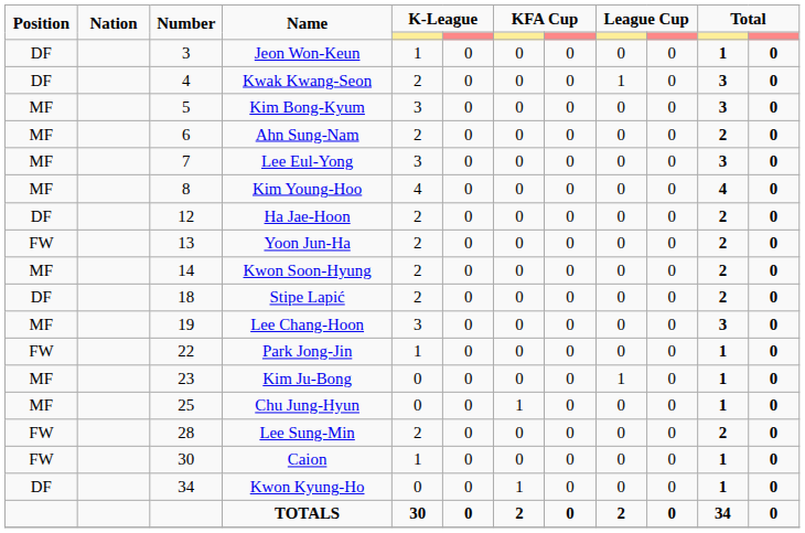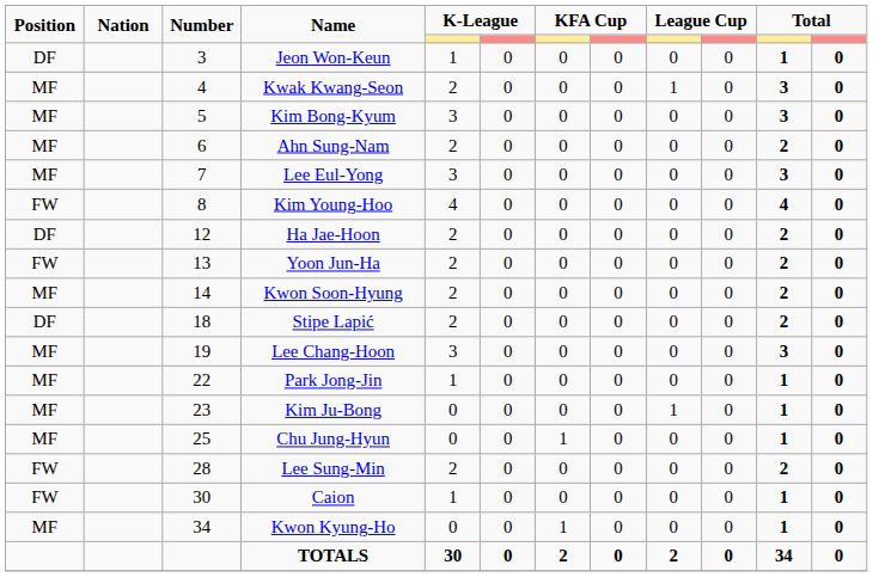 <table class="wikitable" style="font-size: 95%; text-align: center;">
 <tr>
 <td rowspan="2" width="60" align="center"><strong>Position</strong></td>
 <td rowspan="2" width="60" align="center"><strong>Nation</strong></td>
 <td rowspan="2" width="60" align="center"><strong>Number</strong></td>
 <td rowspan="2" width="150" align="center"><strong>Name</strong></td>
 <td colspan="2" width="80" align="center"><strong>K-League</strong></td>
 <td colspan="2" width="80" align="center"><strong>KFA Cup</strong></td>
 <td colspan="2" width="80" align="center"><strong>League Cup</strong></td>
 <td colspan="2" width="80" align="center"><strong>Total</strong></td>
 </tr>
 <tr>
 <th width="40" style="background: #FFEE99"></th>
 <th width="40" style="background: #FF8888"></th>
 <th width="40" style="background: #FFEE99"></th>
 <th width="40" style="background: #FF8888"></th>
 <th width="40" style="background: #FFEE99"></th>
 <th width="40" style="background: #FF8888"></th>
 <th width="40" style="background: #FFEE99"></th>
 <th width="40" style="background: #FF8888"></th>
 </tr>
 <tr>
 <td>DF</td>
 <td></td>
 <td>3</td>
 <td><a href='#'>Jeon Won-Keun</a></td>
 <td>1</td>
 <td>0</td>
 <td>0</td>
 <td>0</td>
 <td>0</td>
 <td>0</td>
 <td><strong>1</strong></td>
 <td><strong>0</strong></td>
 </tr>
 <tr>
-<td>DF</td>
+<td>MF</td>
 <td></td>
 <td>4</td>
 <td><a href='#'>Kwak Kwang-Seon</a></td>
 <td>2</td>
 <td>0</td>
 <td>0</td>
 <td>0</td>
 <td>1</td>
 <td>0</td>
 <td><strong>3</strong></td>
 <td><strong>0</strong></td>
 </tr>
 <tr>
 <td>MF</td>
 <td></td>
 <td>5</td>
 <td><a href='#'>Kim Bong-Kyum</a></td>
 <td>3</td>
 <td>0</td>
 <td>0</td>
 <td>0</td>
 <td>0</td>
 <td>0</td>
 <td><strong>3</strong></td>
 <td><strong>0</strong></td>
 </tr>
 <tr>
 <td>MF</td>
 <td></td>
 <td>6</td>
 <td><a href='#'>Ahn Sung-Nam</a></td>
 <td>2</td>
 <td>0</td>
 <td>0</td>
 <td>0</td>
 <td>0</td>
 <td>0</td>
 <td><strong>2</strong></td>
 <td><strong>0</strong></td>
 </tr>
 <tr>
 <td>MF</td>
 <td></td>
 <td>7</td>
 <td><a href='#'>Lee Eul-Yong</a></td>
 <td>3</td>
 <td>0</td>
 <td>0</td>
 <td>0</td>
 <td>0</td>
 <td>0</td>
 <td><strong>3</strong></td>
 <td><strong>0</strong></td>
 </tr>
 <tr>
-<td>MF</td>
+<td>FW</td>
 <td></td>
 <td>8</td>
 <td><a href='#'>Kim Young-Hoo</a></td>
 <td>4</td>
 <td>0</td>
 <td>0</td>
 <td>0</td>
 <td>0</td>
 <td>0</td>
 <td><strong>4</strong></td>
 <td><strong>0</strong></td>
 </tr>
 <tr>
 <td>DF</td>
 <td></td>
 <td>12</td>
 <td><a href='#'>Ha Jae-Hoon</a></td>
 <td>2</td>
 <td>0</td>
 <td>0</td>
 <td>0</td>
 <td>0</td>
 <td>0</td>
 <td><strong>2</strong></td>
 <td><strong>0</strong></td>
 </tr>
 <tr>
 <td>FW</td>
 <td></td>
 <td>13</td>
 <td><a href='#'>Yoon Jun-Ha</a></td>
 <td>2</td>
 <td>0</td>
 <td>0</td>
 <td>0</td>
 <td>0</td>
 <td>0</td>
 <td><strong>2</strong></td>
 <td><strong>0</strong></td>
 </tr>
 <tr>
 <td>MF</td>
 <td></td>
 <td>14</td>
 <td><a href='#'>Kwon Soon-Hyung</a></td>
 <td>2</td>
 <td>0</td>
 <td>0</td>
 <td>0</td>
 <td>0</td>
 <td>0</td>
 <td><strong>2</strong></td>
 <td><strong>0</strong></td>
 </tr>
 <tr>
 <td>DF</td>
 <td></td>
 <td>18</td>
 <td><a href='#'>Stipe Lapić</a></td>
 <td>2</td>
 <td>0</td>
 <td>0</td>
 <td>0</td>
 <td>0</td>
 <td>0</td>
 <td><strong>2</strong></td>
 <td><strong>0</strong></td>
 </tr>
 <tr>
 <td>MF</td>
 <td></td>
 <td>19</td>
 <td><a href='#'>Lee Chang-Hoon</a></td>
 <td>3</td>
 <td>0</td>
 <td>0</td>
 <td>0</td>
 <td>0</td>
 <td>0</td>
 <td><strong>3</strong></td>
 <td><strong>0</strong></td>
 </tr>
 <tr>
-<td>FW</td>
+<td>MF</td>
 <td></td>
 <td>22</td>
 <td><a href='#'>Park Jong-Jin</a></td>
 <td>1</td>
 <td>0</td>
 <td>0</td>
 <td>0</td>
 <td>0</td>
 <td>0</td>
 <td><strong>1</strong></td>
 <td><strong>0</strong></td>
 </tr>
 <tr>
 <td>MF</td>
 <td></td>
 <td>23</td>
 <td><a href='#'>Kim Ju-Bong</a></td>
 <td>0</td>
 <td>0</td>
 <td>0</td>
 <td>0</td>
 <td>1</td>
 <td>0</td>
 <td><strong>1</strong></td>
 <td><strong>0</strong></td>
 </tr>
 <tr>
 <td>MF</td>
 <td></td>
 <td>25</td>
 <td><a href='#'>Chu Jung-Hyun</a></td>
 <td>0</td>
 <td>0</td>
 <td>1</td>
 <td>0</td>
 <td>0</td>
 <td>0</td>
 <td><strong>1</strong></td>
 <td><strong>0</strong></td>
 </tr>
 <tr>
 <td>FW</td>
 <td></td>
 <td>28</td>
 <td><a href='#'>Lee Sung-Min</a></td>
 <td>2</td>
 <td>0</td>
 <td>0</td>
 <td>0</td>
 <td>0</td>
 <td>0</td>
 <td><strong>2</strong></td>
 <td><strong>0</strong></td>
 </tr>
 <tr>
 <td>FW</td>
 <td></td>
 <td>30</td>
 <td><a href='#'>Caion</a></td>
 <td>1</td>
 <td>0</td>
 <td>0</td>
 <td>0</td>
 <td>0</td>
 <td>0</td>
 <td><strong>1</strong></td>
 <td><strong>0</strong></td>
 </tr>
 <tr>
-<td>DF</td>
+<td>MF</td>
 <td></td>
 <td>34</td>
 <td><a href='#'>Kwon Kyung-Ho</a></td>
 <td>0</td>
 <td>0</td>
 <td>1</td>
 <td>0</td>
 <td>0</td>
 <td>0</td>
 <td><strong>1</strong></td>
 <td><strong>0</strong></td>
 </tr>
 <tr>
 <td></td>
 <td></td>
 <td></td>
 <td><strong>TOTALS</strong></td>
 <td><strong>30</strong></td>
 <td><strong>0</strong></td>
 <td><strong>2</strong></td>
 <td><strong>0</strong></td>
 <td><strong>2</strong></td>
 <td><strong>0</strong></td>
 <td><strong>34</strong></td>
 <td><strong>0</strong></td>
 </tr>
 <tr>
 </tr>
 </table>
